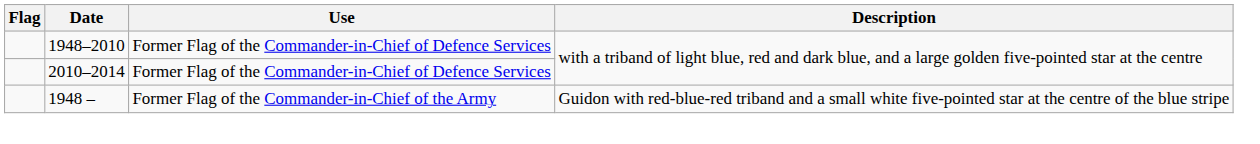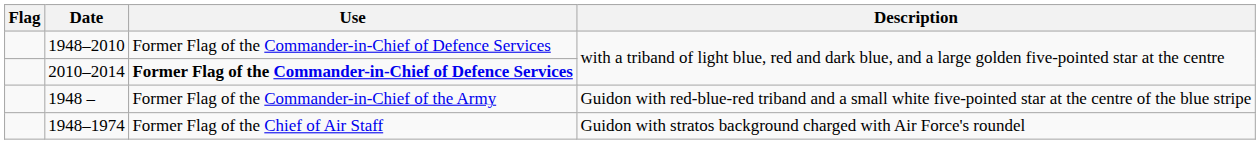 <table class="wikitable">
 <tr>
 <th>Flag</th>
 <th>Date</th>
 <th>Use</th>
 <th>Description</th>
 </tr>
 <tr>
 <td></td>
 <td>1948–2010</td>
 <td>Former Flag of the <a href='#'>Commander-in-Chief of Defence Services</a></td>
 <td rowspan="2">with a triband of light blue, red and dark blue, and a large golden five-pointed star at the centre </td>
 </tr>
 <tr>
 <td></td>
 <td>2010–2014</td>
-<td>Former Flag of the <a href='#'>Commander-in-Chief of Defence Services</a></td>
+<td><strong>Former Flag of the <a href='#'>Commander-in-Chief of Defence Services</a></strong></td>
 </tr>
 <tr>
 <td></td>
 <td>1948 – </td>
 <td>Former Flag of the <a href='#'>Commander-in-Chief of the Army</a></td>
 <td>Guidon with red-blue-red triband and a small white five-pointed star at the centre of the blue stripe</td>
 </tr>
+<tr>
+<td></td>
+<td>1948–1974</td>
+<td>Former Flag of the <a href='#'>Chief of Air Staff</a></td>
+<td>Guidon with stratos background charged with Air Force's roundel</td>
+</tr>
 </table>
